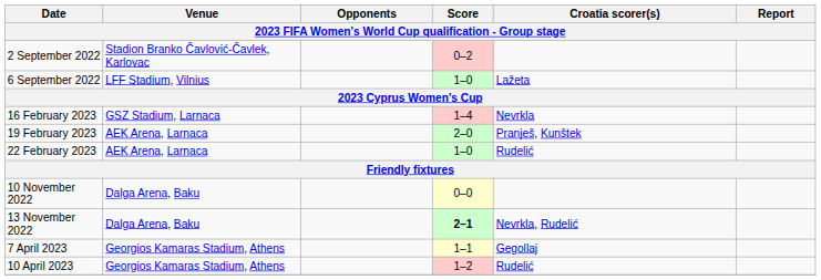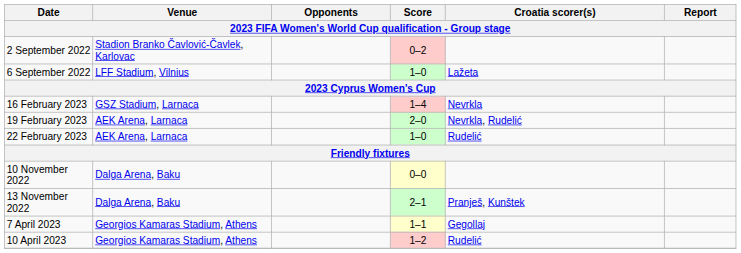 <table class="wikitable" style="font-size:95%;">
 <tr>
 <th width=125>Date</th>
 <th width=260>Venue</th>
 <th width=170>Opponents</th>
 <th width= 75>Score</th>
 <th width=320>Croatia scorer(s)</th>
 <th width=100>Report</th>
 </tr>
 <tr>
 <th colspan=7><a href='#'>2023 FIFA Women's World Cup qualification - Group stage</a></th>
 </tr>
 <tr>
 <td>2 September 2022</td>
 <td><a href='#'>Stadion Branko Čavlović-Čavlek</a>, <a href='#'>Karlovac</a></td>
 <td></td>
 <td align=center bgcolor=#FFCCCC>0–2</td>
 <td></td>
 <td></td>
 </tr>
 <tr>
 <td>6 September 2022</td>
 <td><a href='#'>LFF Stadium</a>, <a href='#'>Vilnius</a></td>
 <td></td>
 <td align=center bgcolor=#CCFFCC>1–0</td>
 <td><a href='#'>Lažeta</a></td>
 <td></td>
 </tr>
 <tr>
 <th colspan=7><a href='#'>2023 Cyprus Women's Cup</a></th>
 </tr>
 <tr>
 <td>16 February 2023</td>
 <td><a href='#'>GSZ Stadium</a>, <a href='#'>Larnaca</a></td>
 <td></td>
 <td align=center bgcolor=#FFCCCC>1–4</td>
 <td><a href='#'>Nevrkla</a></td>
 <td></td>
 </tr>
 <tr>
 <td>19 February 2023</td>
 <td><a href='#'>AEK Arena</a>, <a href='#'>Larnaca</a></td>
 <td></td>
 <td align=center bgcolor=#CCFFCC>2–0</td>
-<td><a href='#'>Pranješ</a>, <a href='#'>Kunštek</a></td>
+<td><a href='#'>Nevrkla</a>, <a href='#'>Rudelić</a></td>
 <td></td>
 </tr>
 <tr>
 <td>22 February 2023</td>
 <td><a href='#'>AEK Arena</a>, <a href='#'>Larnaca</a></td>
 <td></td>
 <td align=center bgcolor=#CCFFCC>1–0</td>
 <td><a href='#'>Rudelić</a></td>
 <td></td>
 </tr>
 <tr>
 <th colspan=7><a href='#'>Friendly fixtures</a></th>
 </tr>
 <tr>
 <td>10 November 2022</td>
 <td><a href='#'>Dalga Arena</a>, <a href='#'>Baku</a></td>
 <td></td>
 <td align=center bgcolor=#FFFFCC>0–0</td>
 <td></td>
 <td></td>
 </tr>
 <tr>
 <td>13 November 2022</td>
 <td><a href='#'>Dalga Arena</a>, <a href='#'>Baku</a></td>
 <td></td>
-<td align=center bgcolor=#CCFFCC><strong>2–1</strong></td>
-<td><a href='#'>Nevrkla</a>, <a href='#'>Rudelić</a></td>
+<td align=center bgcolor=#CCFFCC>2–1</td>
+<td><a href='#'>Pranješ</a>, <a href='#'>Kunštek</a></td>
 <td></td>
 </tr>
 <tr>
 <td>7 April 2023</td>
 <td><a href='#'>Georgios Kamaras Stadium</a>, <a href='#'>Athens</a></td>
 <td></td>
 <td align=center bgcolor=#FFFFCC>1–1</td>
 <td><a href='#'>Gegollaj</a></td>
 <td></td>
 </tr>
 <tr>
 <td>10 April 2023</td>
 <td><a href='#'>Georgios Kamaras Stadium</a>, <a href='#'>Athens</a></td>
 <td></td>
 <td align="center" bgcolor="#FFCCCC">1–2</td>
 <td><a href='#'>Rudelić</a></td>
 <td></td>
 </tr>
 <tr>
 </tr>
 </table>
